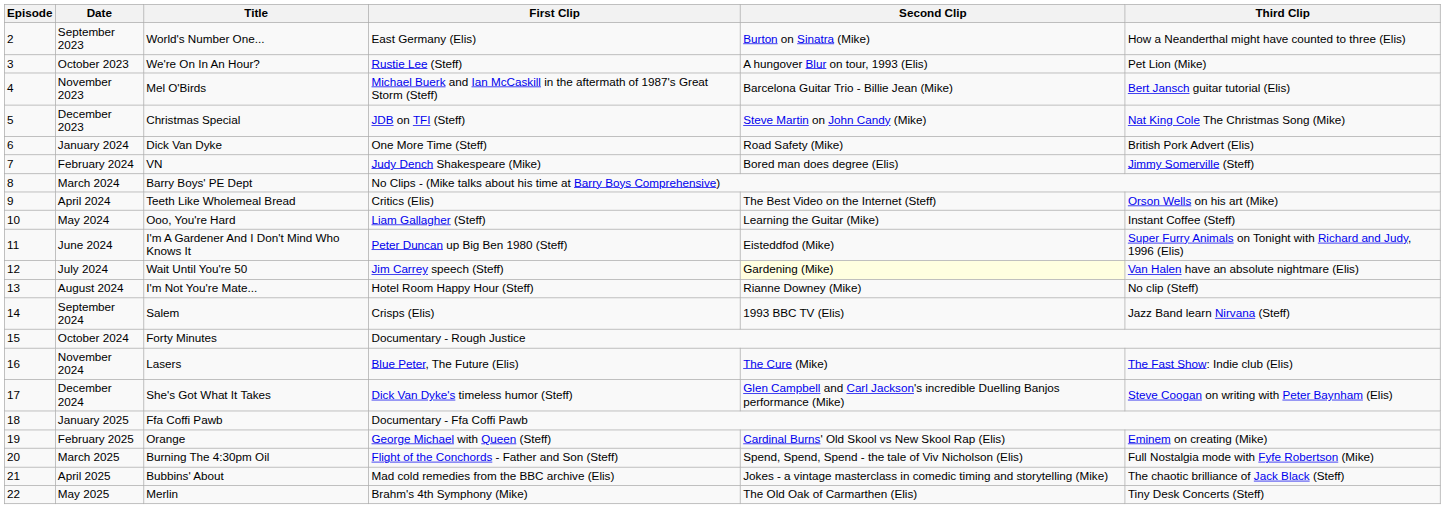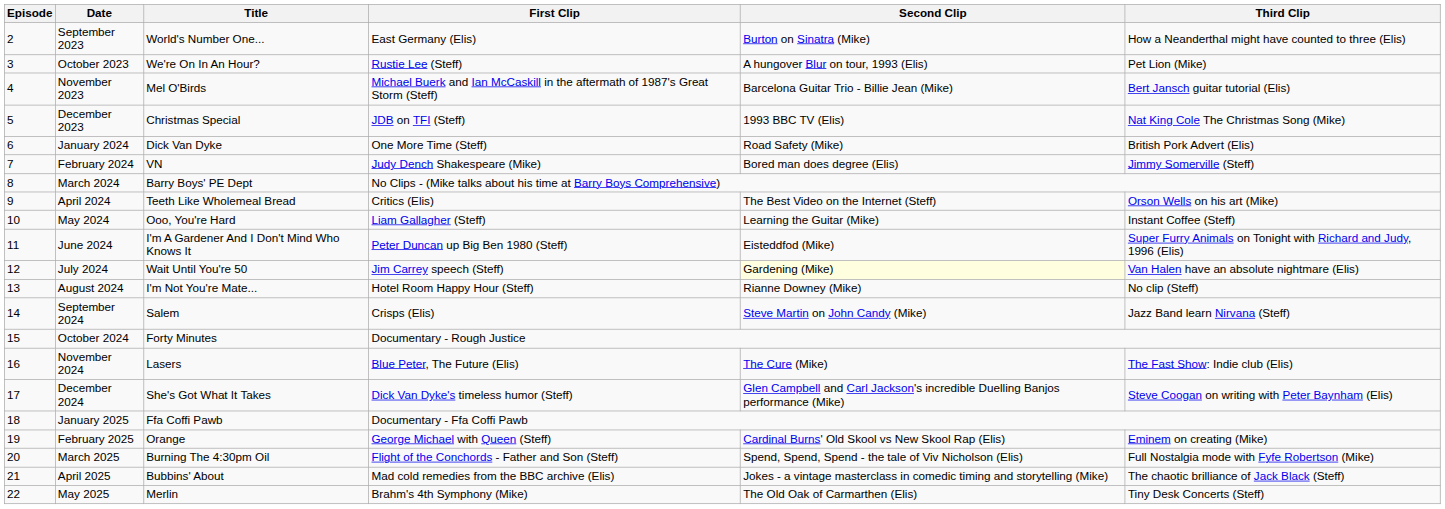 <table class="wikitable">
 <tr>
 <th>Episode</th>
 <th>Date</th>
 <th>Title</th>
 <th>First Clip</th>
 <th>Second Clip</th>
 <th>Third Clip</th>
 </tr>
 <tr>
 <td>2</td>
 <td>September 2023</td>
 <td>World's Number One...</td>
 <td>East Germany (Elis)</td>
 <td><a href='#'>Burton</a> on <a href='#'>Sinatra</a> (Mike)</td>
 <td>How a Neanderthal might have counted to three (Elis)</td>
 </tr>
 <tr>
 <td>3</td>
 <td>October 2023</td>
 <td>We're On In An Hour?</td>
 <td><a href='#'>Rustie Lee</a> (Steff)</td>
 <td>A hungover <a href='#'>Blur</a> on tour, 1993 (Elis)</td>
 <td>Pet Lion (Mike)</td>
 </tr>
 <tr>
 <td>4</td>
 <td>November 2023</td>
 <td>Mel O'Birds</td>
 <td><a href='#'>Michael Buerk</a> and <a href='#'>Ian McCaskill</a> in the aftermath of 1987's Great Storm (Steff)</td>
 <td>Barcelona Guitar Trio - Billie Jean (Mike)</td>
 <td><a href='#'>Bert Jansch</a> guitar tutorial (Elis)</td>
 </tr>
 <tr>
 <td>5</td>
 <td>December 2023</td>
 <td>Christmas Special</td>
 <td><a href='#'>JDB</a> on <a href='#'>TFI</a> (Steff)</td>
-<td><a href='#'>Steve Martin</a> on <a href='#'>John Candy</a> (Mike)</td>
+<td>1993 BBC TV (Elis)</td>
 <td><a href='#'>Nat King Cole</a> The Christmas Song (Mike)</td>
 </tr>
 <tr>
 <td>6</td>
 <td>January 2024</td>
 <td>Dick Van Dyke</td>
 <td>One More Time (Steff)</td>
 <td>Road Safety (Mike)</td>
 <td>British Pork Advert (Elis)</td>
 </tr>
 <tr>
 <td>7</td>
 <td>February 2024</td>
 <td>VN</td>
 <td><a href='#'>Judy Dench</a> Shakespeare (Mike)</td>
 <td>Bored man does degree (Elis)</td>
 <td><a href='#'>Jimmy Somerville</a> (Steff)</td>
 </tr>
 <tr>
 <td>8</td>
 <td>March 2024</td>
 <td>Barry Boys' PE Dept</td>
 <td colspan="3">No Clips - (Mike talks about his time at <a href='#'>Barry Boys Comprehensive</a>)</td>
 </tr>
 <tr>
 <td>9</td>
 <td>April 2024</td>
 <td>Teeth Like Wholemeal Bread</td>
 <td>Critics (Elis)</td>
 <td>The Best Video on the Internet (Steff)</td>
 <td><a href='#'>Orson Wells</a> on his art (Mike)</td>
 </tr>
 <tr>
 <td>10</td>
 <td>May 2024</td>
 <td>Ooo, You're Hard</td>
 <td><a href='#'>Liam Gallagher</a> (Steff)</td>
 <td>Learning the Guitar (Mike)</td>
 <td>Instant Coffee (Steff)</td>
 </tr>
 <tr>
 <td>11</td>
 <td>June 2024</td>
 <td>I'm A Gardener And I Don't Mind Who Knows It</td>
 <td><a href='#'>Peter Duncan</a> up Big Ben 1980 (Steff)</td>
 <td>Eisteddfod (Mike)</td>
 <td><a href='#'>Super Furry Animals</a> on Tonight with <a href='#'>Richard and Judy</a>, 1996 (Elis)</td>
 </tr>
 <tr>
 <td>12</td>
 <td>July 2024</td>
 <td>Wait Until You're 50</td>
 <td><a href='#'>Jim Carrey</a> speech (Steff)</td>
 <td style="background: lightyellow;">Gardening (Mike)</td>
 <td><a href='#'>Van Halen</a> have an absolute nightmare (Elis)</td>
 </tr>
 <tr>
 <td>13</td>
 <td>August 2024</td>
 <td>I'm Not You're Mate...</td>
 <td>Hotel Room Happy Hour (Steff)</td>
 <td>Rianne Downey (Mike)</td>
 <td>No clip (Steff)</td>
 </tr>
 <tr>
 <td>14</td>
 <td>September 2024</td>
 <td>Salem</td>
 <td>Crisps (Elis)</td>
-<td>1993 BBC TV (Elis)</td>
+<td><a href='#'>Steve Martin</a> on <a href='#'>John Candy</a> (Mike)</td>
 <td>Jazz Band learn <a href='#'>Nirvana</a> (Steff)</td>
 </tr>
 <tr>
 <td>15</td>
 <td>October 2024</td>
 <td>Forty Minutes</td>
 <td colspan="3">Documentary - Rough Justice</td>
 </tr>
 <tr>
 <td>16</td>
 <td>November 2024</td>
 <td>Lasers</td>
 <td><a href='#'>Blue Peter</a>, The Future (Elis)</td>
 <td><a href='#'>The Cure</a> (Mike)</td>
 <td><a href='#'>The Fast Show</a>: Indie club (Elis)</td>
 </tr>
 <tr>
 <td>17</td>
 <td>December 2024</td>
 <td>She's Got What It Takes</td>
 <td><a href='#'>Dick Van Dyke's</a> timeless humor (Steff)</td>
 <td><a href='#'>Glen Campbell</a> and <a href='#'>Carl Jackson</a>'s incredible Duelling Banjos performance (Mike)</td>
 <td><a href='#'>Steve Coogan</a> on writing with <a href='#'>Peter Baynham</a> (Elis)</td>
 </tr>
 <tr>
 <td>18</td>
 <td>January 2025</td>
 <td>Ffa Coffi Pawb</td>
 <td colspan="3">Documentary - Ffa Coffi Pawb</td>
 </tr>
 <tr>
 <td>19</td>
 <td>February 2025</td>
 <td>Orange</td>
 <td><a href='#'>George Michael</a> with <a href='#'>Queen</a> (Steff)</td>
 <td><a href='#'>Cardinal Burns</a>' Old Skool vs New Skool Rap (Elis)</td>
 <td><a href='#'>Eminem</a> on creating (Mike)</td>
 </tr>
 <tr>
 <td>20</td>
 <td>March 2025</td>
 <td>Burning The 4:30pm Oil</td>
 <td><a href='#'>Flight of the Conchords</a> - Father and Son (Steff)</td>
 <td>Spend, Spend, Spend - the tale of Viv Nicholson (Elis)</td>
 <td>Full Nostalgia mode with <a href='#'>Fyfe Robertson</a> (Mike)</td>
 </tr>
 <tr>
 <td>21</td>
 <td>April 2025</td>
 <td>Bubbins' About</td>
 <td>Mad cold remedies from the BBC archive (Elis)</td>
 <td>Jokes - a vintage masterclass in comedic timing and storytelling (Mike)</td>
 <td>The chaotic brilliance of <a href='#'>Jack Black</a> (Steff)</td>
 </tr>
 <tr>
 <td>22</td>
 <td>May 2025</td>
 <td>Merlin</td>
 <td>Brahm's 4th Symphony (Mike)</td>
 <td>The Old Oak of Carmarthen (Elis)</td>
 <td>Tiny Desk Concerts (Steff)</td>
 </tr>
 </table>
